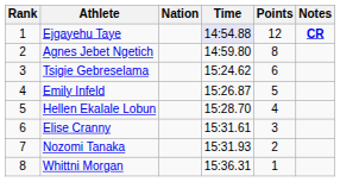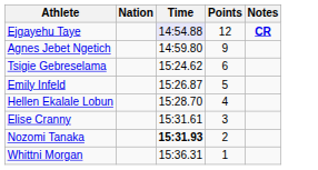 <table class="wikitable mw-datatable sortable" style="text-align:center;">
 <tr>
-<th scope="col" style="width: 10px;">Rank</th>
 <th scope="col">Athlete</th>
 <th scope="col">Nation</th>
 <th scope="col">Time</th>
 <th scope="col">Points</th>
 <th scope="col">Notes</th>
 </tr>
 <tr>
-<td>1</td>
 <td align="left"><a href='#'>Ejgayehu Taye</a> </td>
 <td align="left"></td>
 <td style="background: lavender;">14:54.88</td>
 <td>12</td>
 <td><strong><a href='#'>CR</a></strong></td>
 </tr>
 <tr>
-<td>2</td>
 <td align="left"><a href='#'>Agnes Jebet Ngetich</a> </td>
 <td align="left"></td>
 <td>14:59.80</td>
-<td>8</td>
+<td>9</td>
 <td></td>
 </tr>
 <tr>
-<td>3</td>
 <td align="left"><a href='#'>Tsigie Gebreselama</a> </td>
 <td align="left"></td>
 <td>15:24.62</td>
 <td>6</td>
 <td></td>
 </tr>
 <tr>
-<td>4</td>
 <td align="left"><a href='#'>Emily Infeld</a> </td>
 <td align="left"></td>
 <td>15:26.87</td>
 <td>5</td>
 <td></td>
 </tr>
 <tr>
-<td>5</td>
 <td align="left"><a href='#'>Hellen Ekalale Lobun</a> </td>
 <td align="left"></td>
 <td>15:28.70</td>
 <td>4</td>
 <td></td>
 </tr>
 <tr>
-<td>6</td>
 <td align="left"><a href='#'>Elise Cranny</a> </td>
 <td align="left"></td>
 <td>15:31.61</td>
 <td>3</td>
 <td></td>
 </tr>
 <tr>
-<td>7</td>
 <td align="left"><a href='#'>Nozomi Tanaka</a> </td>
 <td align="left"></td>
-<td>15:31.93</td>
+<td><strong>15:31.93</strong></td>
 <td>2</td>
 <td></td>
 </tr>
 <tr>
-<td>8</td>
 <td align="left"><a href='#'>Whittni Morgan</a> </td>
 <td align="left"></td>
 <td>15:36.31</td>
 <td>1</td>
 <td></td>
 </tr>
 </table>
